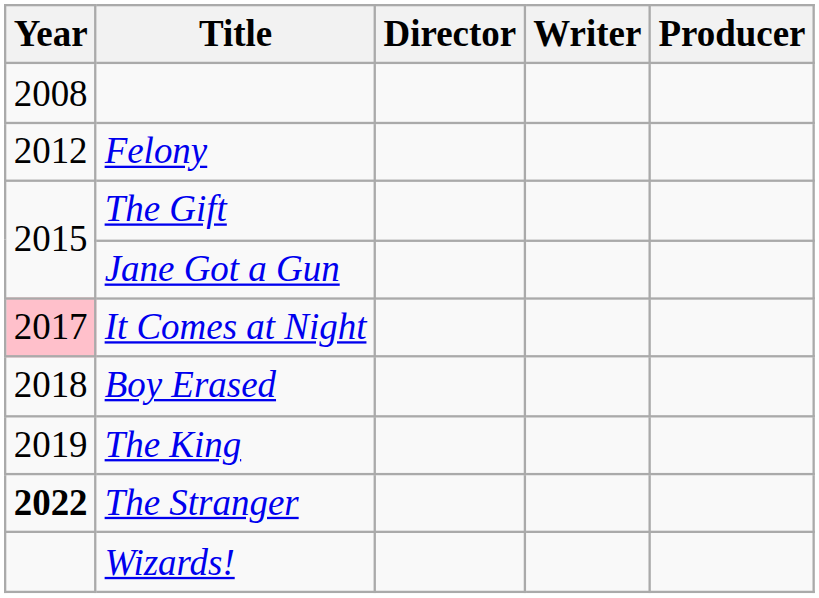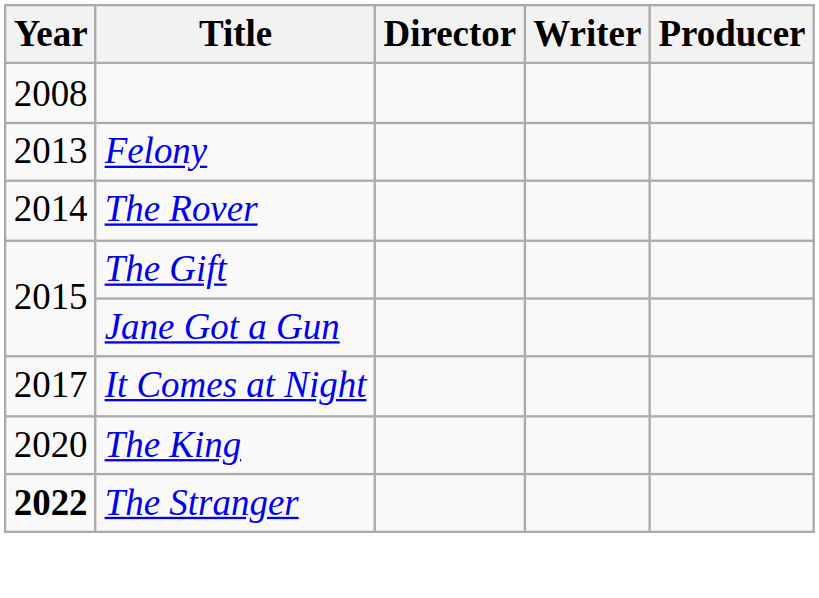 <table class="wikitable">
 <tr>
 <th>Year</th>
 <th>Title</th>
 <th>Director</th>
 <th>Writer</th>
 <th>Producer</th>
 </tr>
 <tr>
 <td>2008</td>
 <td><em></em></td>
 <td></td>
 <td></td>
 <td></td>
 </tr>
 <tr>
-<td>2012</td>
+<td>2013</td>
 <td><em><a href='#'>Felony</a></em></td>
+<td></td>
+<td></td>
+<td></td>
+</tr>
+<tr>
+<td>2014</td>
+<td><em><a href='#'>The Rover</a></em></td>
 <td></td>
 <td></td>
 <td></td>
 </tr>
 <tr>
 <td rowspan=2>2015</td>
 <td><em><a href='#'>The Gift</a></em></td>
 <td></td>
 <td></td>
 <td></td>
 </tr>
 <tr>
 <td><em><a href='#'>Jane Got a Gun</a></em></td>
 <td></td>
 <td></td>
 <td></td>
 </tr>
 <tr>
-<td style="background: pink;">2017</td>
+<td>2017</td>
 <td><em><a href='#'>It Comes at Night</a></em></td>
 <td></td>
 <td></td>
 <td></td>
 </tr>
 <tr>
-<td>2018</td>
-<td><em><a href='#'>Boy Erased</a></em></td>
-<td></td>
-<td></td>
-<td></td>
-</tr>
-<tr>
-<td>2019</td>
+<td>2020</td>
 <td><em><a href='#'>The King</a></em></td>
 <td></td>
 <td></td>
 <td></td>
 </tr>
 <tr>
 <td><strong>2022</strong></td>
 <td><em><a href='#'>The Stranger</a></em></td>
 <td></td>
 <td></td>
 <td></td>
 </tr>
-<tr>
-<td></td>
-<td><em><a href='#'>Wizards!</a></em></td>
-<td></td>
-<td></td>
-<td></td>
-</tr>
 </table>
